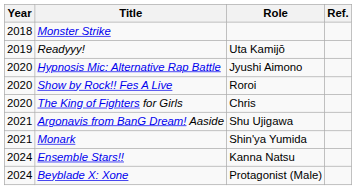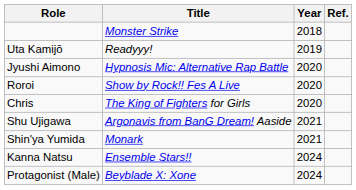 <table class="wikitable sortable plainrowheaders">
 <tr>
+<th scope="col">Role</th>
+<th scope="col">Title</th>
 <th scope="col">Year</th>
-<th scope="col">Title</th>
-<th scope="col">Role</th>
 <th scope="col" class="unsortable">Ref.</th>
 </tr>
 <tr>
+<td></td>
+<td><em><a href='#'>Monster Strike</a></em></td>
 <td>2018</td>
-<td><em><a href='#'>Monster Strike</a></em></td>
-<td></td>
 <td></td>
 </tr>
 <tr>
+<td>Uta Kamijō</td>
+<td><em>Readyyy!</em></td>
 <td>2019</td>
-<td><em>Readyyy!</em></td>
-<td>Uta Kamijō</td>
 <td></td>
 </tr>
 <tr>
+<td>Jyushi Aimono</td>
+<td><em><a href='#'>Hypnosis Mic: Alternative Rap Battle</a></em></td>
 <td>2020</td>
-<td><em><a href='#'>Hypnosis Mic: Alternative Rap Battle</a></em></td>
-<td>Jyushi Aimono</td>
 <td></td>
 </tr>
 <tr>
+<td>Roroi</td>
+<td><em><a href='#'>Show by Rock!! Fes A Live</a></em></td>
 <td>2020</td>
-<td><em><a href='#'>Show by Rock!! Fes A Live</a></em></td>
-<td>Roroi</td>
 <td></td>
 </tr>
 <tr>
+<td>Chris</td>
+<td><em><a href='#'>The King of Fighters</a> for Girls</em></td>
 <td>2020</td>
-<td><em><a href='#'>The King of Fighters</a> for Girls</em></td>
-<td>Chris</td>
 <td></td>
 </tr>
 <tr>
+<td>Shu Ujigawa</td>
+<td><em><a href='#'>Argonavis from BanG Dream!</a> Aaside</em></td>
 <td>2021</td>
-<td><em><a href='#'>Argonavis from BanG Dream!</a> Aaside</em></td>
-<td>Shu Ujigawa</td>
 <td></td>
 </tr>
 <tr>
+<td>Shin'ya Yumida</td>
+<td><em><a href='#'>Monark</a></em></td>
 <td>2021</td>
-<td><em><a href='#'>Monark</a></em></td>
-<td>Shin'ya Yumida</td>
 <td></td>
 </tr>
 <tr>
+<td>Kanna Natsu</td>
+<td><em><a href='#'>Ensemble Stars!!</a></em></td>
 <td>2024</td>
-<td><em><a href='#'>Ensemble Stars!!</a></em></td>
-<td>Kanna Natsu</td>
 <td></td>
 </tr>
 <tr>
+<td>Protagonist (Male)</td>
+<td><em><a href='#'>Beyblade X: Xone</a></em></td>
 <td>2024</td>
-<td><em><a href='#'>Beyblade X: Xone</a></em></td>
-<td>Protagonist (Male)</td>
 <td></td>
 </tr>
 </table>
